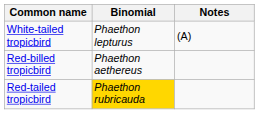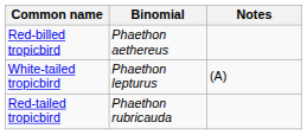 <table style="width:60%;" class="wikitable">
 <tr>
 <th width=35%>Common name</th>
 <th width=33%>Binomial</th>
 <th width=32%>Notes</th>
 </tr>
 <tr>
+<td><a href='#'>Red-billed tropicbird</a></td>
+<td><em>Phaethon aethereus</em></td>
+<td></td>
+</tr>
+<tr>
 <td><a href='#'>White-tailed tropicbird</a></td>
 <td><em>Phaethon lepturus</em></td>
 <td>(A)</td>
 </tr>
 <tr>
-<td><a href='#'>Red-billed tropicbird</a></td>
-<td><em>Phaethon aethereus</em></td>
-<td></td>
-</tr>
-<tr>
 <td><a href='#'>Red-tailed tropicbird</a></td>
-<td style="background: gold;"><em>Phaethon rubricauda</em></td>
+<td><em>Phaethon rubricauda</em></td>
 <td></td>
 </tr>
 </table>
